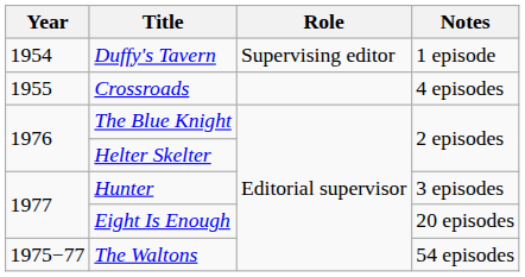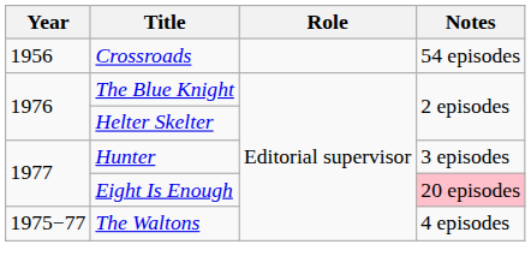 <table class="wikitable">
 <tr>
 <th>Year</th>
 <th>Title</th>
 <th>Role</th>
 <th>Notes</th>
 </tr>
 <tr>
-<td>1954</td>
-<td><em><a href='#'>Duffy's Tavern</a></em></td>
-<td>Supervising editor</td>
-<td>1 episode</td>
-</tr>
-<tr>
-<td>1955</td>
+<td>1956</td>
 <td><em><a href='#'>Crossroads</a></em></td>
 <td></td>
-<td>4 episodes</td>
+<td>54 episodes</td>
 </tr>
 <tr>
 <td rowspan=2>1976</td>
 <td><em><a href='#'>The Blue Knight</a></em></td>
 <td rowspan=5>Editorial supervisor</td>
 <td rowspan=2>2 episodes</td>
 </tr>
 <tr>
 <td><em><a href='#'>Helter Skelter</a></em></td>
 </tr>
 <tr>
 <td rowspan=2>1977</td>
 <td><em><a href='#'>Hunter</a></em></td>
 <td>3 episodes</td>
 </tr>
 <tr>
 <td><em><a href='#'>Eight Is Enough</a></em></td>
-<td>20 episodes</td>
+<td style="background: pink;">20 episodes</td>
 </tr>
 <tr>
 <td>1975−77</td>
 <td><em><a href='#'>The Waltons</a></em></td>
-<td>54 episodes</td>
+<td>4 episodes</td>
 </tr>
 </table>
